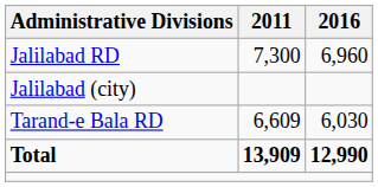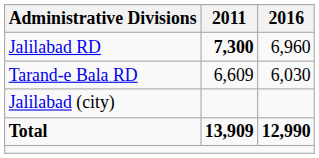 <table class="wikitable">
 <tr>
 <th>Administrative Divisions</th>
 <th>2011</th>
 <th>2016</th>
 </tr>
 <tr>
 <td><a href='#'>Jalilabad RD</a></td>
-<td style="text-align: right;">7,300</td>
+<td style="text-align: right;"><strong>7,300</strong></td>
 <td style="text-align: right;">6,960</td>
+</tr>
+<tr>
+<td><a href='#'>Tarand-e Bala RD</a></td>
+<td style="text-align: right;">6,609</td>
+<td style="text-align: right;">6,030</td>
 </tr>
 <tr>
 <td><a href='#'>Jalilabad</a> (city)</td>
 <td style="text-align: right;"></td>
 <td style="text-align: right;"></td>
-</tr>
-<tr>
-<td><a href='#'>Tarand-e Bala RD</a></td>
-<td style="text-align: right;">6,609</td>
-<td style="text-align: right;">6,030</td>
 </tr>
 <tr>
 <td><strong>Total</strong></td>
 <td style="text-align: right;"><strong>13,909</strong></td>
 <td style="text-align: right;"><strong>12,990</strong></td>
 </tr>
 <tr>
 <td colspan=3></td>
 </tr>
 </table>
